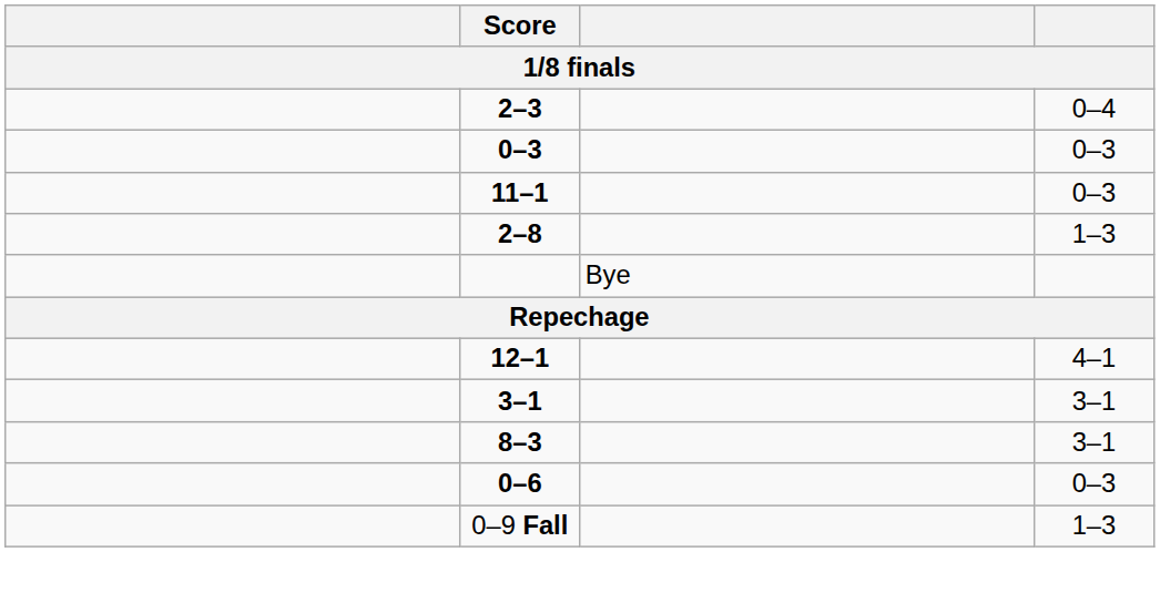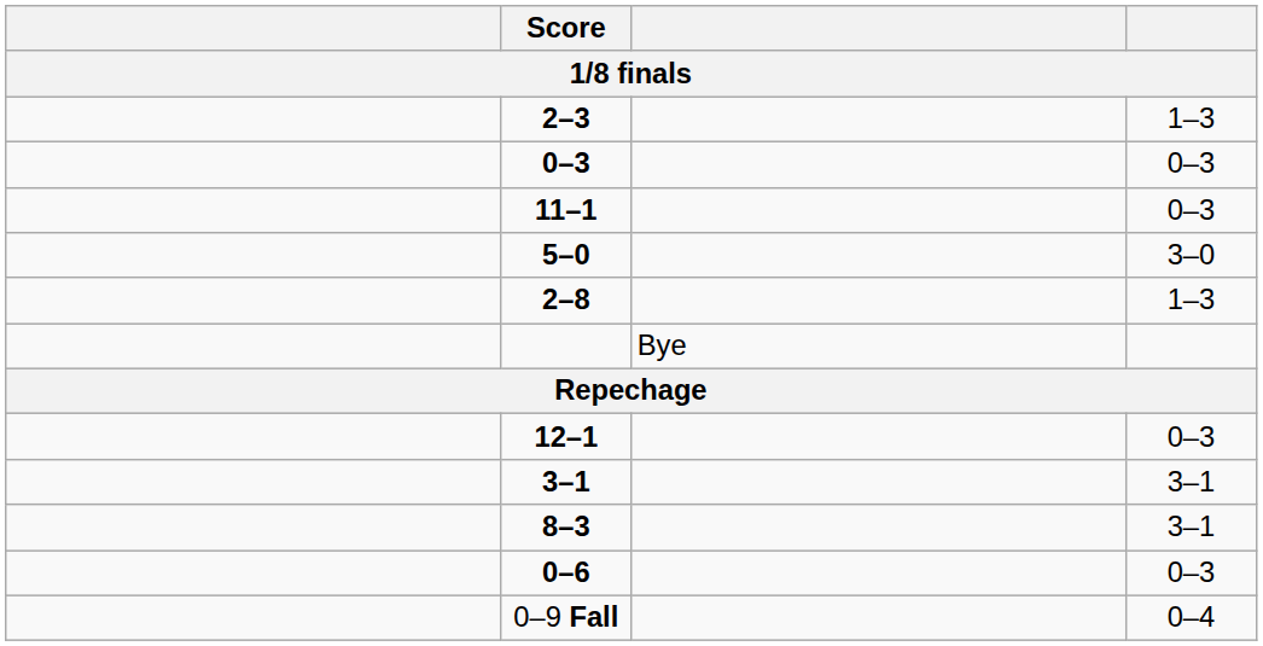 <table class="wikitable" style="text-align: left; ">
 <tr>
 <th align="right" width="270"></th>
 <th width="65">Score</th>
 <th align="left" width="270"></th>
 <th width="65"></th>
 </tr>
 <tr>
 <th colspan=4>1/8 finals</th>
 </tr>
 <tr>
 <td></td>
 <td align="center"><strong>2–3</strong></td>
 <td><strong></strong></td>
-<td align=center>0–4 <strong></strong></td>
+<td align=center>1–3 <strong></strong></td>
 </tr>
 <tr>
 <td></td>
 <td align="center"><strong>0–3</strong></td>
 <td><strong></strong></td>
 <td align=center>0–3 <strong></strong></td>
 </tr>
 <tr>
 <td><strong></strong></td>
 <td align="center"><strong>11–1</strong></td>
 <td></td>
 <td align=center>0–3 <strong></strong></td>
+</tr>
+<tr>
+<td><strong></strong></td>
+<td align="center"><strong>5–0</strong></td>
+<td></td>
+<td align=center>3–0 <strong></strong></td>
 </tr>
 <tr>
 <td></td>
 <td align="center"><strong>2–8</strong></td>
 <td><strong></strong></td>
 <td align=center>1–3 <strong></strong></td>
 </tr>
 <tr>
 <td><strong></strong></td>
 <td></td>
 <td>Bye</td>
 <td></td>
 </tr>
 <tr>
 <th colspan=4>Repechage</th>
 </tr>
 <tr>
 <td><strong></strong></td>
 <td align="center"><strong>12–1</strong></td>
 <td></td>
-<td align=center>4–1 <strong></strong></td>
+<td align=center>0–3 <strong></strong></td>
 </tr>
 <tr>
 <td><strong></strong></td>
 <td align="center"><strong>3–1</strong></td>
 <td></td>
 <td align=center>3–1 <strong></strong></td>
 </tr>
 <tr>
 <td><strong></strong></td>
 <td align="center"><strong>8–3</strong></td>
 <td></td>
 <td align=center>3–1 <strong></strong></td>
 </tr>
 <tr>
 <td></td>
 <td align="center"><strong>0–6</strong></td>
 <td><strong></strong></td>
 <td align=center>0–3 <strong></strong></td>
 </tr>
 <tr>
 <td></td>
 <td align="center">0–9 <strong>Fall</strong></td>
 <td><strong></strong></td>
-<td align=center>1–3 <strong></strong></td>
+<td align=center>0–4 <strong></strong></td>
 </tr>
 </table>
